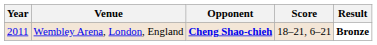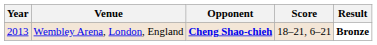 <table class="sortable wikitable" style="font-size: 90%;">
 <tr>
 <th>Year</th>
 <th>Venue</th>
 <th>Opponent</th>
 <th>Score</th>
 <th>Result</th>
 </tr>
 <tr style="background:#F3E6D7">
-<td align="center"><a href='#'>2011</a></td>
+<td align="center"><a href='#'>2013</a></td>
 <td align="left"><a href='#'>Wembley Arena</a>, <a href='#'>London</a>, England</td>
 <td align="left"><strong> <a href='#'>Cheng Shao-chieh</a></strong></td>
 <td align="left">18–21, 6–21</td>
 <td style="text-align:left; background:white"> <strong>Bronze</strong></td>
 </tr>
 </table>
